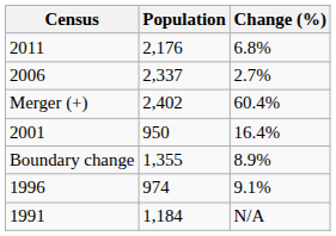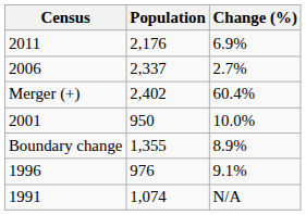 <table class="wikitable">
 <tr>
 <th>Census</th>
 <th>Population</th>
 <th>Change (%)</th>
 </tr>
 <tr>
 <td>2011</td>
 <td>2,176</td>
-<td> 6.8%</td>
+<td> 6.9%</td>
 </tr>
 <tr>
 <td>2006</td>
 <td>2,337</td>
 <td> 2.7%</td>
 </tr>
 <tr>
 <td>Merger (+)</td>
 <td>2,402</td>
 <td> 60.4%</td>
 </tr>
 <tr>
 <td>2001</td>
 <td>950</td>
-<td> 16.4%</td>
+<td> 10.0%</td>
 </tr>
 <tr>
 <td>Boundary change</td>
 <td>1,355</td>
 <td> 8.9%</td>
 </tr>
 <tr>
 <td>1996</td>
-<td>974</td>
+<td>976</td>
 <td> 9.1%</td>
 </tr>
 <tr>
 <td>1991</td>
-<td>1,184</td>
+<td>1,074</td>
 <td>N/A</td>
 </tr>
 </table>
